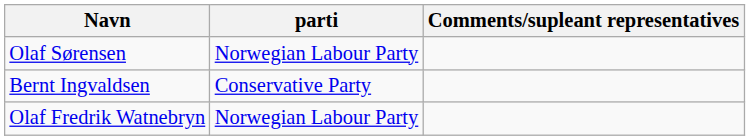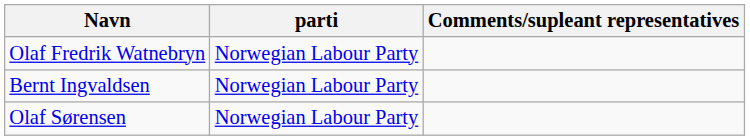 <table class="wikitable">
 <tr>
 <th>Navn</th>
 <th>parti</th>
 <th>Comments/supleant representatives</th>
 </tr>
 <tr>
-<td><a href='#'>Olaf Sørensen</a></td>
+<td><a href='#'>Olaf Fredrik Watnebryn</a></td>
 <td><a href='#'>Norwegian Labour Party</a></td>
 <td></td>
 </tr>
 <tr>
 <td><a href='#'>Bernt Ingvaldsen</a></td>
-<td><a href='#'>Conservative Party</a></td>
+<td><a href='#'>Norwegian Labour Party</a></td>
 <td></td>
 </tr>
 <tr>
-<td><a href='#'>Olaf Fredrik Watnebryn</a></td>
+<td><a href='#'>Olaf Sørensen</a></td>
 <td><a href='#'>Norwegian Labour Party</a></td>
 <td></td>
 </tr>
 </table>
